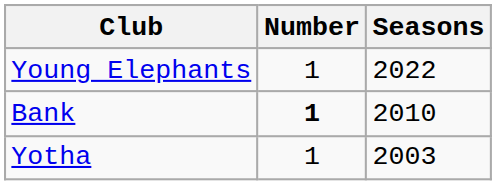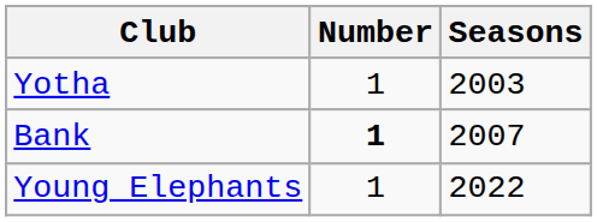 <table class="wikitable sortable">
 <tr>
 <th>Club</th>
 <th>Number</th>
 <th>Seasons</th>
 </tr>
 <tr>
+<td><a href='#'>Yotha</a></td>
+<td style="text-align:center">1</td>
+<td>2003</td>
+</tr>
+<tr>
+<td><a href='#'>Bank</a></td>
+<td style="text-align:center"><strong>1</strong></td>
+<td>2007</td>
+</tr>
+<tr>
 <td><a href='#'>Young Elephants</a></td>
 <td style="text-align:center">1</td>
 <td>2022</td>
 </tr>
-<tr>
-<td><a href='#'>Bank</a></td>
-<td style="text-align:center"><strong>1</strong></td>
-<td>2010</td>
-</tr>
-<tr>
-<td><a href='#'>Yotha</a></td>
-<td style="text-align:center">1</td>
-<td>2003</td>
-</tr>
 </table>
